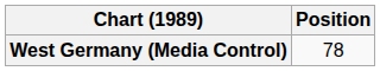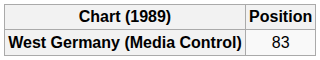 <table class="wikitable plainrowheaders" style="text-align:left">
 <tr>
 <th scope="col">Chart (1989)</th>
 <th scope="col">Position</th>
 </tr>
 <tr>
 <th scope="row" style="text-align:left;">West Germany (Media Control)</th>
-<td style="text-align:center;">78</td>
+<td style="text-align:center;">83</td>
 </tr>
 </table>
